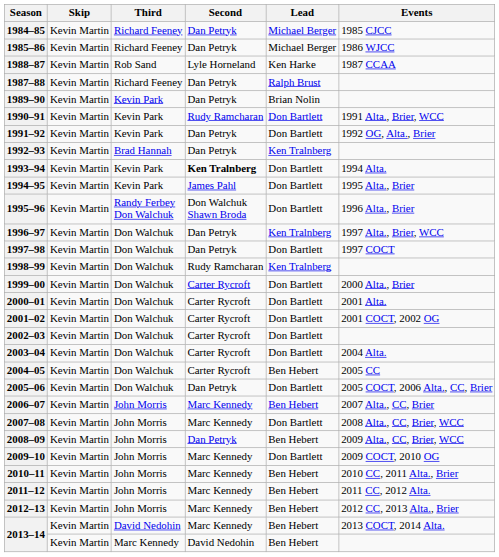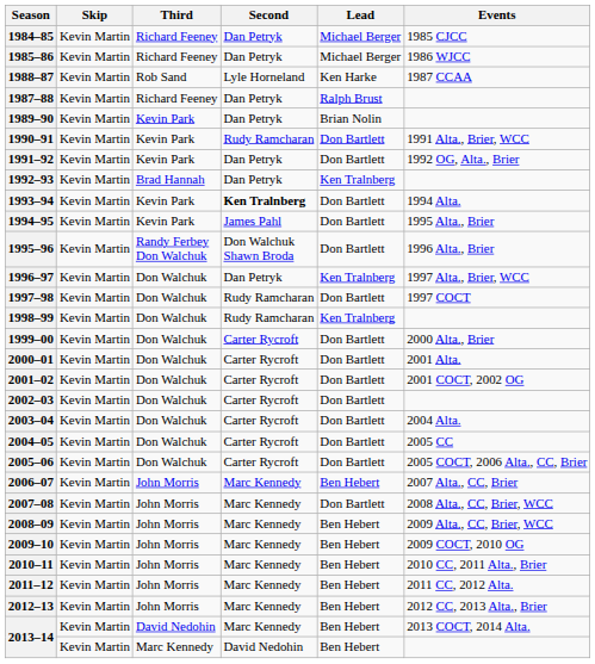 <table class="wikitable">
 <tr>
 <th scope="col">Season</th>
 <th scope="col">Skip</th>
 <th scope="col">Third</th>
 <th scope="col">Second</th>
 <th scope="col">Lead</th>
 <th scope="col">Events</th>
 </tr>
 <tr>
 <th scope="row">1984–85</th>
 <td>Kevin Martin</td>
 <td><a href='#'>Richard Feeney</a></td>
 <td><a href='#'>Dan Petryk</a></td>
 <td><a href='#'>Michael Berger</a></td>
 <td>1985 <a href='#'>CJCC</a></td>
 </tr>
 <tr>
 <th scope="row">1985–86</th>
 <td>Kevin Martin</td>
 <td>Richard Feeney</td>
 <td>Dan Petryk</td>
 <td>Michael Berger</td>
 <td>1986 <a href='#'>WJCC</a></td>
 </tr>
 <tr>
 <th scope="row">1988–87</th>
 <td>Kevin Martin</td>
 <td>Rob Sand</td>
 <td>Lyle Horneland</td>
 <td>Ken Harke</td>
 <td>1987 <a href='#'>CCAA</a></td>
 </tr>
 <tr>
 <th scope="row">1987–88</th>
 <td>Kevin Martin</td>
 <td>Richard Feeney</td>
 <td>Dan Petryk</td>
 <td><a href='#'>Ralph Brust</a></td>
 <td></td>
 </tr>
 <tr>
 <th scope="row">1989–90</th>
 <td>Kevin Martin</td>
 <td><a href='#'>Kevin Park</a></td>
 <td>Dan Petryk</td>
 <td>Brian Nolin</td>
 <td></td>
 </tr>
 <tr>
 <th scope="row">1990–91</th>
 <td>Kevin Martin</td>
 <td>Kevin Park</td>
 <td><a href='#'>Rudy Ramcharan</a></td>
 <td><a href='#'>Don Bartlett</a></td>
 <td>1991 <a href='#'>Alta.</a>, <a href='#'>Brier</a>, <a href='#'>WCC</a></td>
 </tr>
 <tr>
 <th scope="row">1991–92</th>
 <td>Kevin Martin</td>
 <td>Kevin Park</td>
 <td>Dan Petryk</td>
 <td>Don Bartlett</td>
 <td>1992 <a href='#'>OG</a>, <a href='#'>Alta.</a>, <a href='#'>Brier</a></td>
 </tr>
 <tr>
 <th scope="row">1992–93</th>
 <td>Kevin Martin</td>
 <td><a href='#'>Brad Hannah</a></td>
 <td>Dan Petryk</td>
 <td><a href='#'>Ken Tralnberg</a></td>
 <td></td>
 </tr>
 <tr>
 <th scope="row">1993–94</th>
 <td>Kevin Martin</td>
 <td>Kevin Park</td>
 <td><strong>Ken Tralnberg</strong></td>
 <td>Don Bartlett</td>
 <td>1994 <a href='#'>Alta.</a></td>
 </tr>
 <tr>
 <th scope="row">1994–95</th>
 <td>Kevin Martin</td>
 <td>Kevin Park</td>
 <td><a href='#'>James Pahl</a></td>
 <td>Don Bartlett</td>
 <td>1995 <a href='#'>Alta.</a>, <a href='#'>Brier</a></td>
 </tr>
 <tr>
 <th scope="row">1995–96</th>
 <td>Kevin Martin</td>
 <td><a href='#'>Randy Ferbey</a> <br> <a href='#'>Don Walchuk</a></td>
 <td>Don Walchuk <br> <a href='#'>Shawn Broda</a></td>
 <td>Don Bartlett</td>
 <td>1996 <a href='#'>Alta.</a>, <a href='#'>Brier</a></td>
 </tr>
 <tr>
 <th scope="row">1996–97</th>
 <td>Kevin Martin</td>
 <td>Don Walchuk</td>
 <td>Dan Petryk</td>
 <td><a href='#'>Ken Tralnberg</a></td>
 <td>1997 <a href='#'>Alta.</a>, <a href='#'>Brier</a>, <a href='#'>WCC</a></td>
 </tr>
 <tr>
 <th scope="row">1997–98</th>
 <td>Kevin Martin</td>
 <td>Don Walchuk</td>
-<td>Dan Petryk</td>
+<td>Rudy Ramcharan</td>
 <td>Don Bartlett</td>
 <td>1997 <a href='#'>COCT</a></td>
 </tr>
 <tr>
 <th scope="row">1998–99</th>
 <td>Kevin Martin</td>
 <td>Don Walchuk</td>
 <td>Rudy Ramcharan</td>
 <td><a href='#'>Ken Tralnberg</a></td>
 <td></td>
 </tr>
 <tr>
 <th scope="row">1999–00</th>
 <td>Kevin Martin</td>
 <td>Don Walchuk</td>
 <td><a href='#'>Carter Rycroft</a></td>
 <td>Don Bartlett</td>
 <td>2000 <a href='#'>Alta.</a>, <a href='#'>Brier</a></td>
 </tr>
 <tr>
 <th scope="row">2000–01</th>
 <td>Kevin Martin</td>
 <td>Don Walchuk</td>
 <td>Carter Rycroft</td>
 <td>Don Bartlett</td>
 <td>2001 <a href='#'>Alta.</a></td>
 </tr>
 <tr>
 <th scope="row">2001–02</th>
 <td>Kevin Martin</td>
 <td>Don Walchuk</td>
 <td>Carter Rycroft</td>
 <td>Don Bartlett</td>
 <td>2001 <a href='#'>COCT</a>, 2002 <a href='#'>OG</a></td>
 </tr>
 <tr>
 <th scope="row">2002–03</th>
 <td>Kevin Martin</td>
 <td>Don Walchuk</td>
 <td>Carter Rycroft</td>
 <td>Don Bartlett</td>
 <td></td>
 </tr>
 <tr>
 <th scope="row">2003–04</th>
 <td>Kevin Martin</td>
 <td>Don Walchuk</td>
 <td>Carter Rycroft</td>
 <td>Don Bartlett</td>
 <td>2004 <a href='#'>Alta.</a></td>
 </tr>
 <tr>
 <th scope="row">2004–05</th>
 <td>Kevin Martin</td>
 <td>Don Walchuk</td>
 <td>Carter Rycroft</td>
-<td>Ben Hebert</td>
+<td>Don Bartlett</td>
 <td>2005 <a href='#'>CC</a></td>
 </tr>
 <tr>
 <th scope="row">2005–06</th>
 <td>Kevin Martin</td>
 <td>Don Walchuk</td>
-<td>Dan Petryk</td>
+<td>Carter Rycroft</td>
 <td>Don Bartlett</td>
 <td>2005 <a href='#'>COCT</a>, 2006 <a href='#'>Alta.</a>, <a href='#'>CC</a>, <a href='#'>Brier</a></td>
 </tr>
 <tr>
 <th scope="row">2006–07</th>
 <td>Kevin Martin</td>
 <td><a href='#'>John Morris</a></td>
 <td><a href='#'>Marc Kennedy</a></td>
 <td><a href='#'>Ben Hebert</a></td>
 <td>2007 <a href='#'>Alta.</a>, <a href='#'>CC</a>, <a href='#'>Brier</a></td>
 </tr>
 <tr>
 <th scope="row">2007–08</th>
 <td>Kevin Martin</td>
 <td>John Morris</td>
 <td>Marc Kennedy</td>
 <td>Don Bartlett</td>
 <td>2008 <a href='#'>Alta.</a>, <a href='#'>CC</a>, <a href='#'>Brier</a>, <a href='#'>WCC</a></td>
 </tr>
 <tr>
 <th scope="row">2008–09</th>
 <td>Kevin Martin</td>
 <td>John Morris</td>
-<td><a href='#'>Dan Petryk</a></td>
+<td>Marc Kennedy</td>
 <td>Ben Hebert</td>
 <td>2009 <a href='#'>Alta.</a>, <a href='#'>CC</a>, <a href='#'>Brier</a>, <a href='#'>WCC</a></td>
 </tr>
 <tr>
 <th scope="row">2009–10</th>
 <td>Kevin Martin</td>
 <td>John Morris</td>
 <td>Marc Kennedy</td>
-<td>Don Bartlett</td>
+<td>Ben Hebert</td>
 <td>2009 <a href='#'>COCT</a>, 2010 <a href='#'>OG</a></td>
 </tr>
 <tr>
 <th scope="row">2010–11</th>
 <td>Kevin Martin</td>
 <td>John Morris</td>
 <td>Marc Kennedy</td>
 <td>Ben Hebert</td>
 <td>2010 <a href='#'>CC</a>, 2011 <a href='#'>Alta.</a>, <a href='#'>Brier</a></td>
 </tr>
 <tr>
 <th scope="row">2011–12</th>
 <td>Kevin Martin</td>
 <td>John Morris</td>
 <td>Marc Kennedy</td>
 <td>Ben Hebert</td>
 <td>2011 <a href='#'>CC</a>, 2012 <a href='#'>Alta.</a></td>
 </tr>
 <tr>
 <th scope="row">2012–13</th>
 <td>Kevin Martin</td>
 <td>John Morris</td>
 <td>Marc Kennedy</td>
 <td>Ben Hebert</td>
 <td>2012 <a href='#'>CC</a>, 2013 <a href='#'>Alta.</a>, <a href='#'>Brier</a></td>
 </tr>
 <tr>
 <th scope="row" rowspan=2>2013–14</th>
 <td>Kevin Martin</td>
 <td><a href='#'>David Nedohin</a></td>
 <td>Marc Kennedy</td>
 <td>Ben Hebert</td>
 <td>2013 <a href='#'>COCT</a>, 2014 <a href='#'>Alta.</a></td>
 </tr>
 <tr>
 <td>Kevin Martin</td>
 <td>Marc Kennedy</td>
 <td>David Nedohin</td>
 <td>Ben Hebert</td>
 <td></td>
 </tr>
 </table>
